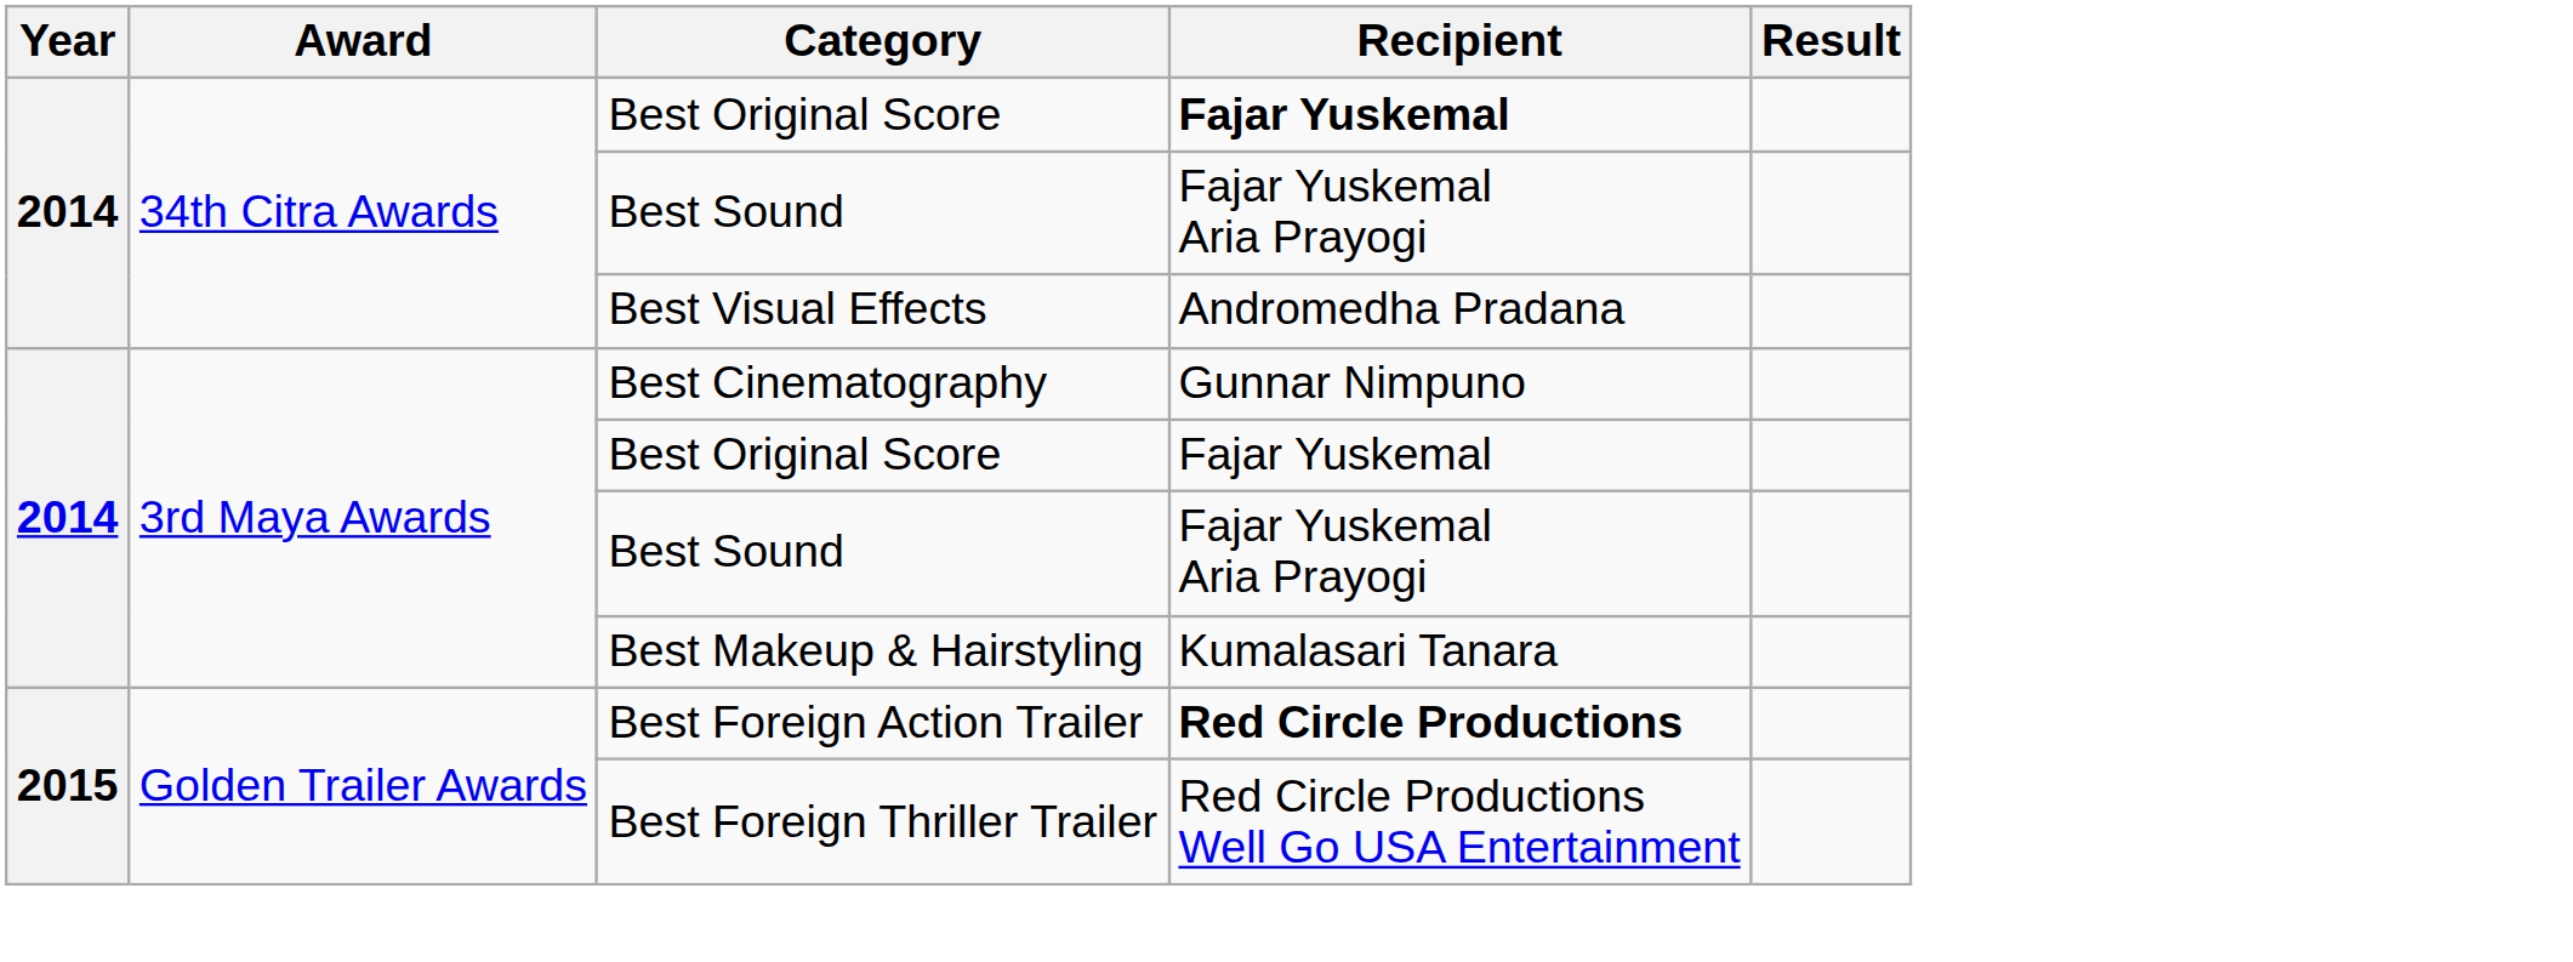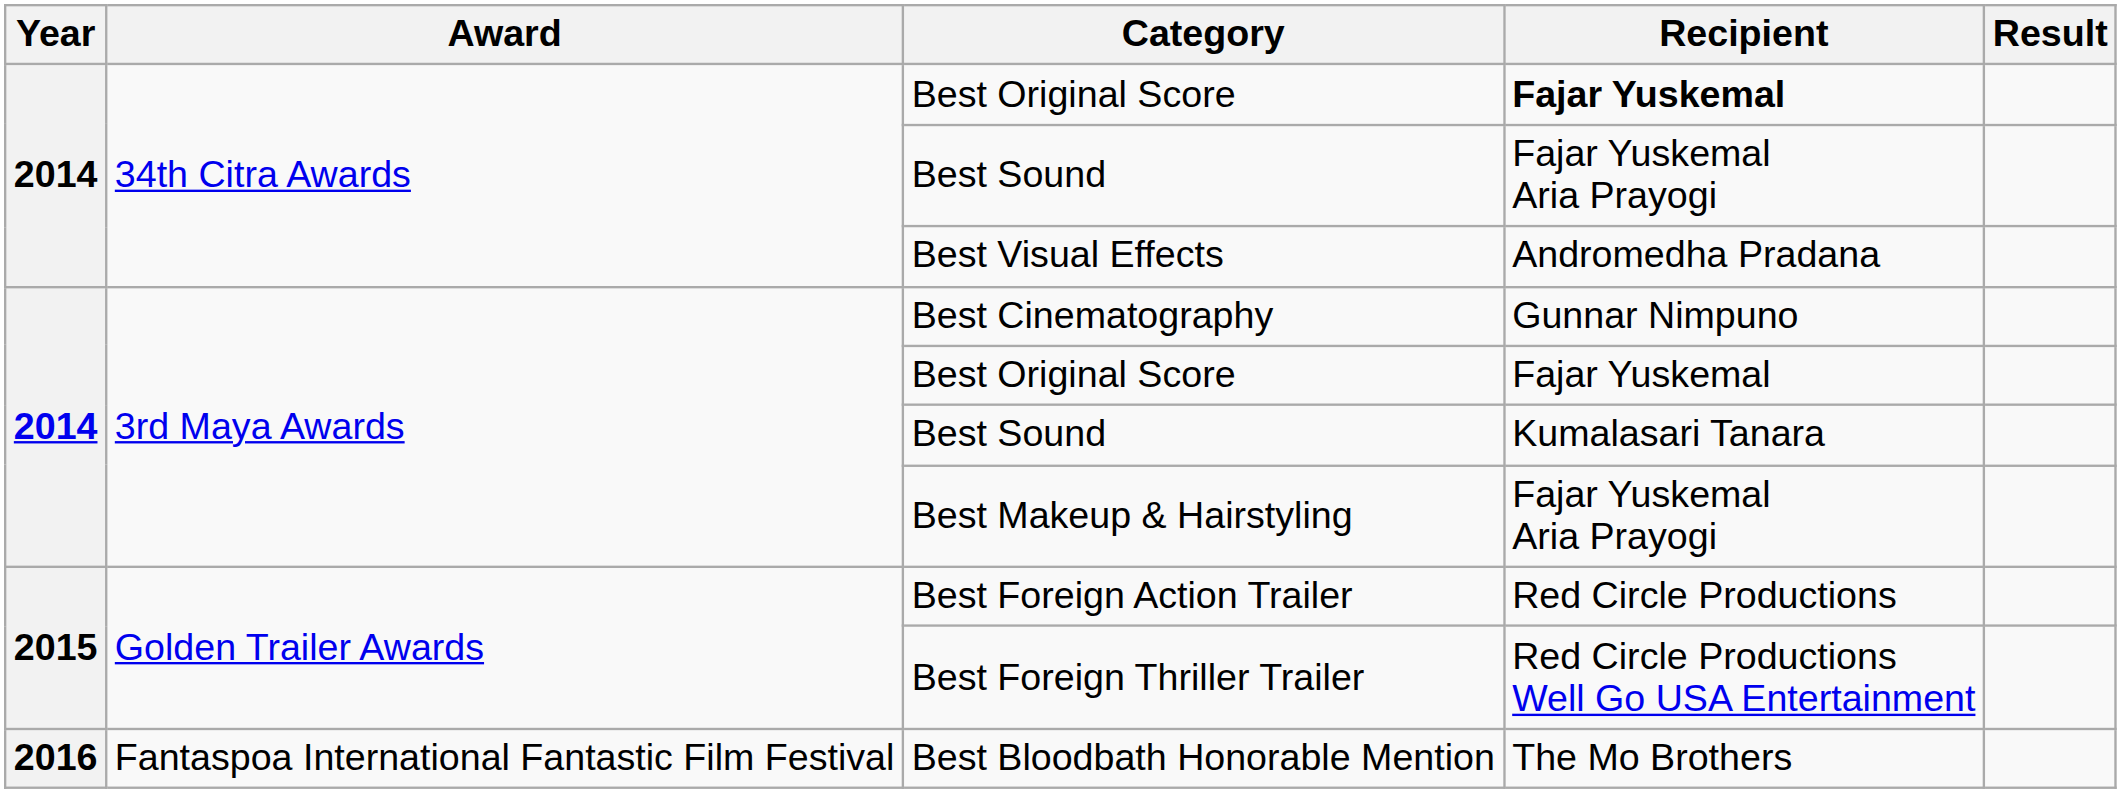 <table class="wikitable sortable">
 <tr>
 <th>Year</th>
 <th>Award</th>
 <th>Category</th>
 <th>Recipient</th>
 <th>Result</th>
 </tr>
 <tr>
 <th rowspan="3">2014</th>
 <td rowspan="3"><a href='#'>34th Citra Awards</a></td>
 <td>Best Original Score</td>
 <td><strong>Fajar Yuskemal</strong></td>
 <td></td>
 </tr>
 <tr>
 <td>Best Sound</td>
 <td>Fajar Yuskemal<br>Aria Prayogi</td>
 <td></td>
 </tr>
 <tr>
 <td>Best Visual Effects</td>
 <td>Andromedha Pradana</td>
 <td></td>
 </tr>
 <tr>
 <th rowspan="4"><a href='#'>2014</a></th>
 <td rowspan="4"><a href='#'>3rd Maya Awards</a></td>
 <td>Best Cinematography</td>
 <td>Gunnar Nimpuno</td>
 <td></td>
 </tr>
 <tr>
 <td>Best Original Score</td>
 <td>Fajar Yuskemal</td>
 <td></td>
 </tr>
 <tr>
 <td>Best Sound</td>
-<td>Fajar Yuskemal<br>Aria Prayogi</td>
+<td>Kumalasari Tanara</td>
 <td></td>
 </tr>
 <tr>
 <td>Best Makeup & Hairstyling</td>
-<td>Kumalasari Tanara</td>
+<td>Fajar Yuskemal<br>Aria Prayogi</td>
 <td></td>
 </tr>
 <tr>
 <th rowspan="2">2015</th>
 <td rowspan="2"><a href='#'>Golden Trailer Awards</a></td>
 <td>Best Foreign Action Trailer</td>
-<td><strong>Red Circle Productions</strong></td>
+<td>Red Circle Productions</td>
 <td></td>
 </tr>
 <tr>
 <td>Best Foreign Thriller Trailer</td>
 <td>Red Circle Productions<br><a href='#'>Well Go USA Entertainment</a></td>
 <td></td>
 </tr>
+<tr>
+<th>2016</th>
+<td>Fantaspoa International Fantastic Film Festival</td>
+<td>Best Bloodbath Honorable Mention</td>
+<td>The Mo Brothers</td>
+<td></td>
+</tr>
 </table>
